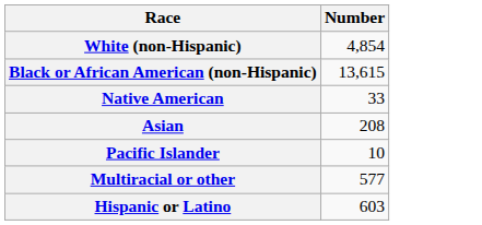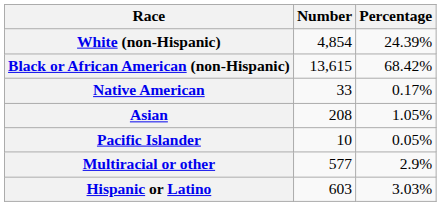 <table class="wikitable" style="text-align:right">
 <tr>
 <th scope="col">Race</th>
 <th scope="col">Number</th>
+<th scope="col">Percentage</th>
 </tr>
 <tr>
 <th scope="row"><a href='#'>White</a> (non-Hispanic)</th>
 <td>4,854</td>
+<td>24.39%</td>
 </tr>
 <tr>
 <th scope="row"><a href='#'>Black or African American</a> (non-Hispanic)</th>
 <td>13,615</td>
+<td>68.42%</td>
 </tr>
 <tr>
 <th scope="row"><a href='#'>Native American</a></th>
 <td>33</td>
+<td>0.17%</td>
 </tr>
 <tr>
 <th scope="row"><a href='#'>Asian</a></th>
 <td>208</td>
+<td>1.05%</td>
 </tr>
 <tr>
 <th scope="row"><a href='#'>Pacific Islander</a></th>
 <td>10</td>
+<td>0.05%</td>
 </tr>
 <tr>
 <th scope="row"><a href='#'>Multiracial or other</a></th>
 <td>577</td>
+<td>2.9%</td>
 </tr>
 <tr>
 <th scope="row"><a href='#'>Hispanic</a> or <a href='#'>Latino</a></th>
 <td>603</td>
+<td>3.03%</td>
 </tr>
 </table>
